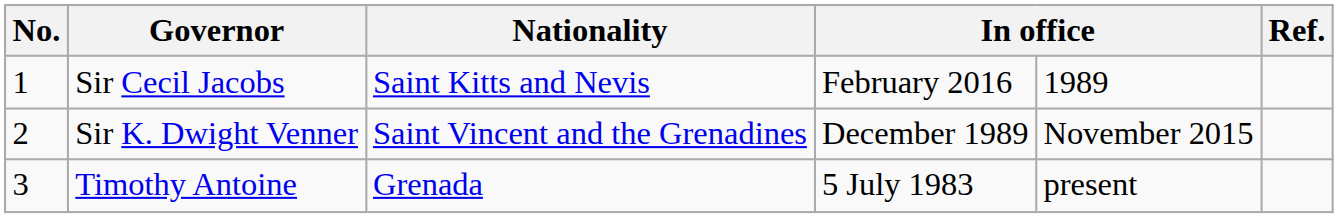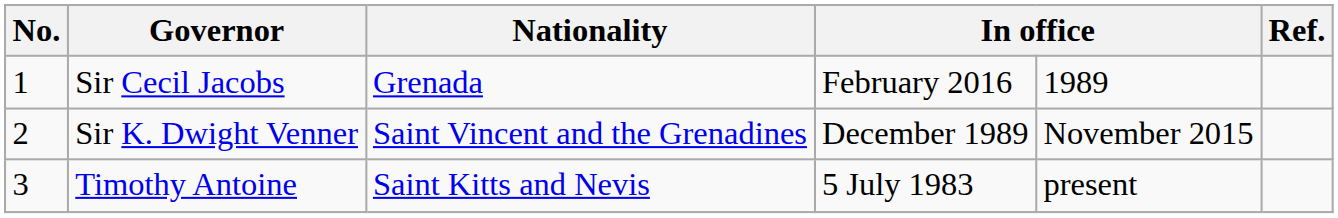 <table class="wikitable">
 <tr>
 <th>No.</th>
 <th>Governor</th>
 <th>Nationality</th>
 <th colspan="2">In office</th>
 <th>Ref.</th>
 </tr>
 <tr>
 <td>1</td>
 <td>Sir <a href='#'>Cecil Jacobs</a></td>
-<td><a href='#'>Saint Kitts and Nevis</a></td>
+<td><a href='#'>Grenada</a></td>
 <td>February 2016</td>
 <td>1989</td>
 <td></td>
 </tr>
 <tr>
 <td>2</td>
 <td>Sir <a href='#'>K. Dwight Venner</a></td>
 <td><a href='#'>Saint Vincent and the Grenadines</a></td>
 <td>December 1989</td>
 <td>November 2015</td>
 <td></td>
 </tr>
 <tr>
 <td>3</td>
 <td><a href='#'>Timothy Antoine</a></td>
-<td><a href='#'>Grenada</a></td>
+<td><a href='#'>Saint Kitts and Nevis</a></td>
 <td>5 July 1983</td>
 <td>present</td>
 <td></td>
 </tr>
 </table>
